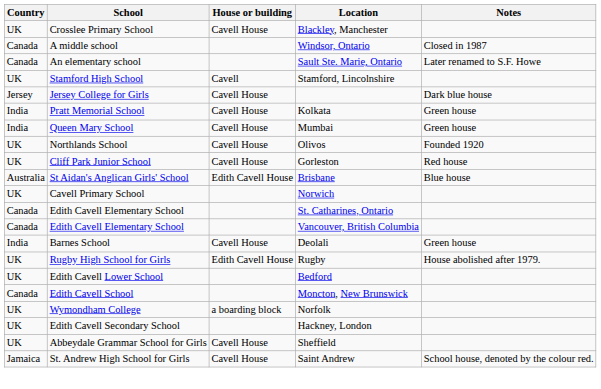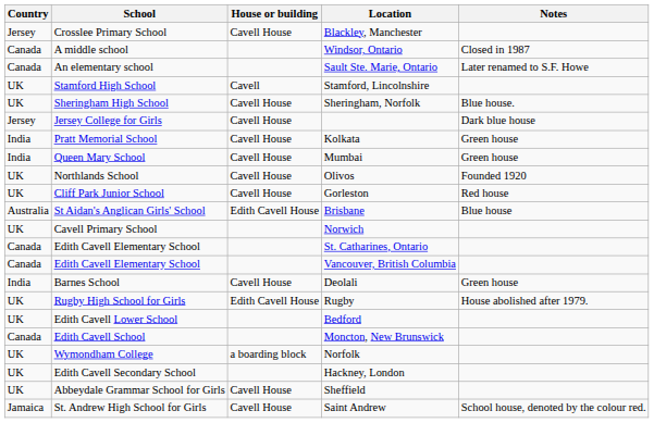 <table class="wikitable sortable">
 <tr>
 <th>Country</th>
 <th>School</th>
 <th>House or building</th>
 <th>Location</th>
 <th>Notes</th>
 </tr>
 <tr>
-<td>UK</td>
+<td>Jersey</td>
 <td>Crosslee Primary School</td>
 <td>Cavell House</td>
 <td><a href='#'>Blackley</a>, Manchester</td>
 <td></td>
 </tr>
 <tr>
 <td>Canada</td>
 <td>A middle school</td>
 <td></td>
 <td><a href='#'>Windsor, Ontario</a></td>
 <td>Closed in 1987</td>
 </tr>
 <tr>
 <td>Canada</td>
 <td>An elementary school</td>
 <td></td>
 <td><a href='#'>Sault Ste. Marie, Ontario</a></td>
 <td>Later renamed to S.F. Howe</td>
 </tr>
 <tr>
 <td>UK</td>
 <td><a href='#'>Stamford High School</a></td>
 <td>Cavell</td>
 <td>Stamford, Lincolnshire</td>
+</tr>
+<tr>
+<td>UK</td>
+<td><a href='#'>Sheringham High School</a></td>
+<td>Cavell House</td>
+<td>Sheringham, Norfolk</td>
+<td>Blue house.</td>
 </tr>
 <tr>
 <td>Jersey</td>
 <td><a href='#'>Jersey College for Girls</a></td>
 <td>Cavell House</td>
 <td></td>
 <td>Dark blue house</td>
 </tr>
 <tr>
 <td>India</td>
 <td><a href='#'>Pratt Memorial School</a></td>
 <td>Cavell House</td>
 <td>Kolkata</td>
 <td>Green house</td>
 </tr>
 <tr>
 <td>India</td>
 <td><a href='#'>Queen Mary School</a></td>
 <td>Cavell House</td>
 <td>Mumbai</td>
 <td>Green house</td>
 </tr>
 <tr>
 <td>UK</td>
 <td>Northlands School</td>
 <td>Cavell House</td>
 <td>Olivos</td>
 <td>Founded 1920</td>
 </tr>
 <tr>
 <td>UK</td>
 <td><a href='#'>Cliff Park Junior School</a></td>
 <td>Cavell House</td>
 <td>Gorleston</td>
 <td>Red house</td>
 </tr>
 <tr>
 <td>Australia</td>
 <td><a href='#'>St Aidan's Anglican Girls' School</a></td>
 <td>Edith Cavell House</td>
 <td><a href='#'>Brisbane</a></td>
 <td>Blue house</td>
 </tr>
 <tr>
 <td>UK</td>
 <td>Cavell Primary School</td>
 <td></td>
 <td><a href='#'>Norwich</a></td>
 <td></td>
 </tr>
 <tr>
 <td>Canada</td>
 <td>Edith Cavell Elementary School</td>
 <td></td>
 <td><a href='#'>St. Catharines, Ontario</a></td>
 <td></td>
 </tr>
 <tr>
 <td>Canada</td>
 <td><a href='#'>Edith Cavell Elementary School</a></td>
 <td></td>
 <td><a href='#'>Vancouver, British Columbia</a></td>
 <td></td>
 </tr>
 <tr>
 <td>India</td>
 <td>Barnes School</td>
 <td>Cavell House</td>
 <td>Deolali</td>
 <td>Green house</td>
 </tr>
 <tr>
 <td>UK</td>
 <td><a href='#'>Rugby High School for Girls</a></td>
 <td>Edith Cavell House</td>
 <td>Rugby</td>
 <td>House abolished after 1979.</td>
 </tr>
 <tr>
 <td>UK</td>
 <td>Edith Cavell <a href='#'>Lower School</a></td>
 <td></td>
 <td><a href='#'>Bedford</a></td>
 <td></td>
 </tr>
 <tr>
 <td>Canada</td>
 <td><a href='#'>Edith Cavell School</a></td>
 <td></td>
 <td><a href='#'>Moncton</a>, <a href='#'>New Brunswick</a></td>
 <td></td>
 </tr>
 <tr>
 <td>UK</td>
 <td><a href='#'>Wymondham College</a></td>
 <td>a boarding block</td>
 <td>Norfolk</td>
 </tr>
 <tr>
 <td>UK</td>
 <td>Edith Cavell Secondary School</td>
 <td></td>
 <td>Hackney, London</td>
 <td></td>
 </tr>
 <tr>
 <td>UK</td>
 <td>Abbeydale Grammar School for Girls</td>
 <td>Cavell House</td>
 <td>Sheffield</td>
 <td></td>
 </tr>
 <tr>
 <td>Jamaica</td>
 <td>St. Andrew High School for Girls</td>
 <td>Cavell House</td>
 <td>Saint Andrew</td>
 <td>School house, denoted by the colour red.</td>
 </tr>
 </table>
